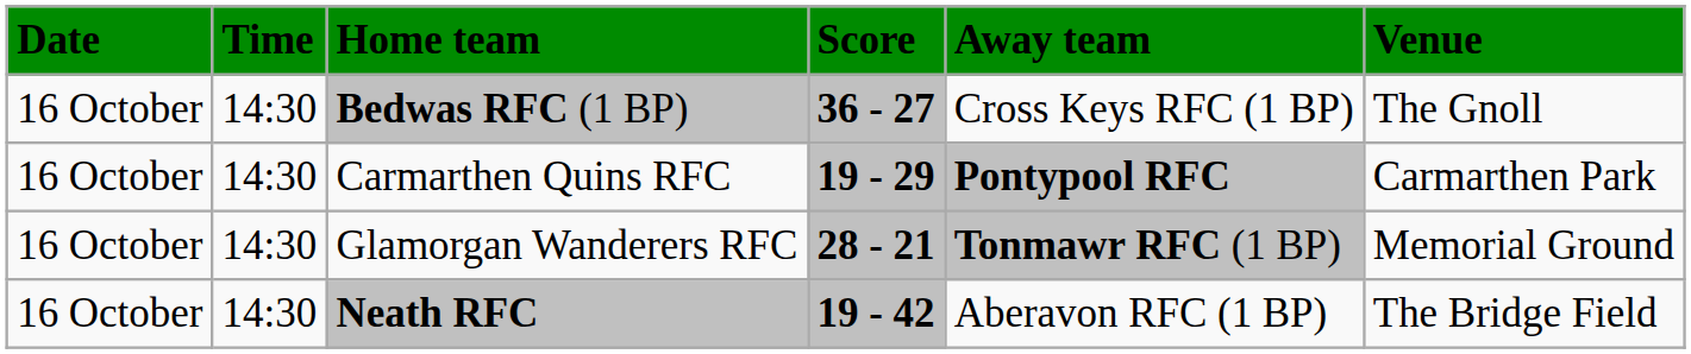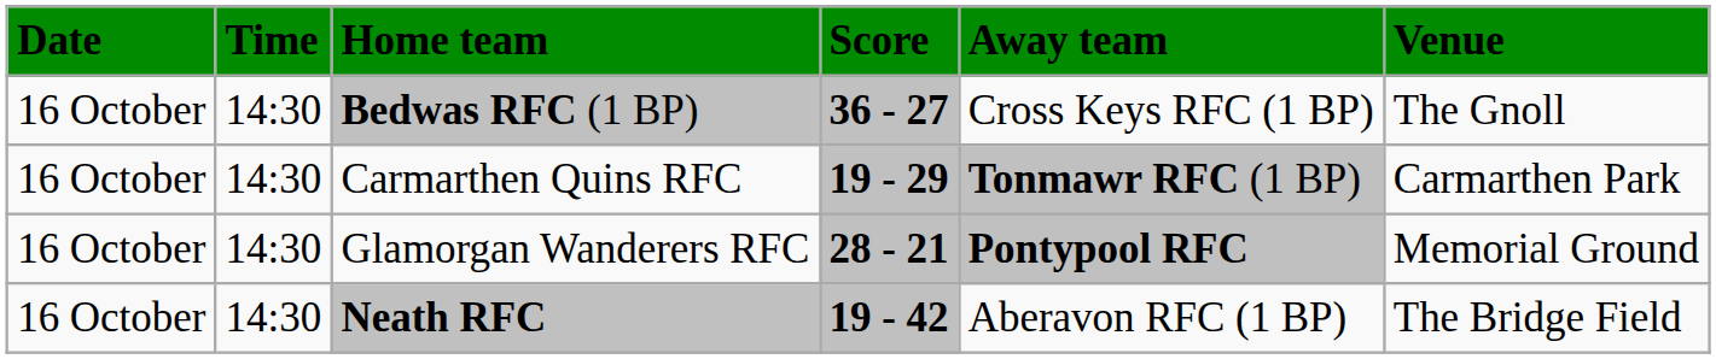 <table class="wikitable" style="margin:0.5em auto; font-size:95%">
 <tr bgcolor="#008B00">
 <td><strong>Date</strong></td>
 <td><strong>Time</strong></td>
 <td><strong>Home team</strong></td>
 <td><strong>Score</strong></td>
 <td><strong>Away team</strong></td>
 <td><strong>Venue</strong></td>
 </tr>
 <tr>
 <td>16 October</td>
 <td>14:30</td>
 <td bgcolor="silver"><strong>Bedwas RFC</strong> (1 BP)</td>
 <td bgcolor="silver"><strong>36 - 27</strong></td>
 <td>Cross Keys RFC (1 BP)</td>
 <td>The Gnoll</td>
 </tr>
 <tr>
 <td>16 October</td>
 <td>14:30</td>
 <td>Carmarthen Quins RFC</td>
 <td bgcolor="silver"><strong>19 - 29</strong></td>
-<td bgcolor="silver"><strong>Pontypool RFC</strong></td>
+<td bgcolor="silver"><strong>Tonmawr RFC</strong> (1 BP)</td>
 <td>Carmarthen Park</td>
 </tr>
 <tr>
 <td>16 October</td>
 <td>14:30</td>
 <td>Glamorgan Wanderers RFC</td>
 <td bgcolor="silver"><strong>28 - 21</strong></td>
-<td bgcolor="silver"><strong>Tonmawr RFC</strong> (1 BP)</td>
+<td bgcolor="silver"><strong>Pontypool RFC</strong></td>
 <td>Memorial Ground</td>
 </tr>
 <tr>
 <td>16 October</td>
 <td>14:30</td>
 <td bgcolor="silver"><strong>Neath RFC</strong></td>
 <td bgcolor="silver"><strong>19 - 42</strong></td>
 <td>Aberavon RFC (1 BP)</td>
 <td>The Bridge Field</td>
 </tr>
 </table>
